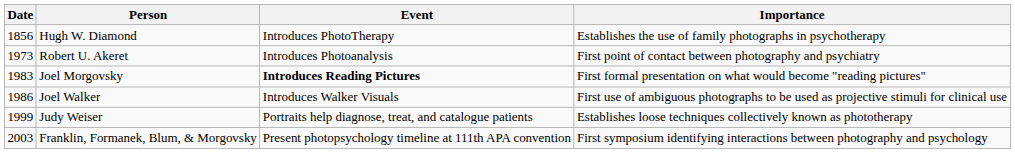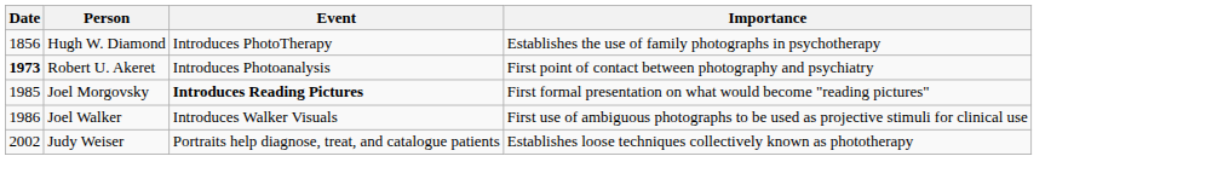 <table class="wikitable">
 <tr>
 <th>Date</th>
 <th>Person</th>
 <th>Event</th>
 <th>Importance</th>
 </tr>
 <tr>
 <td>1856</td>
 <td>Hugh W. Diamond</td>
 <td>Introduces PhotoTherapy</td>
 <td>Establishes the use of family photographs in psychotherapy</td>
 </tr>
 <tr>
-<td>1973</td>
+<td><strong>1973</strong></td>
 <td>Robert U. Akeret</td>
 <td>Introduces Photoanalysis</td>
 <td>First point of contact between photography and psychiatry</td>
 </tr>
 <tr>
-<td>1983</td>
+<td>1985</td>
 <td>Joel Morgovsky</td>
 <td><strong>Introduces Reading Pictures</strong></td>
 <td>First formal presentation on what would become "reading pictures"</td>
 </tr>
 <tr>
 <td>1986</td>
 <td>Joel Walker</td>
 <td>Introduces Walker Visuals</td>
 <td>First use of ambiguous photographs to be used as projective stimuli for clinical use</td>
 </tr>
 <tr>
-<td>1999</td>
+<td>2002</td>
 <td>Judy Weiser</td>
 <td>Portraits help diagnose, treat, and catalogue patients</td>
 <td>Establishes loose techniques collectively known as phototherapy</td>
 </tr>
-<tr>
-<td>2003</td>
-<td>Franklin, Formanek, Blum, & Morgovsky</td>
-<td>Present photopsychology timeline at 111th APA convention</td>
-<td>First symposium identifying interactions between photography and psychology</td>
-</tr>
 </table>
